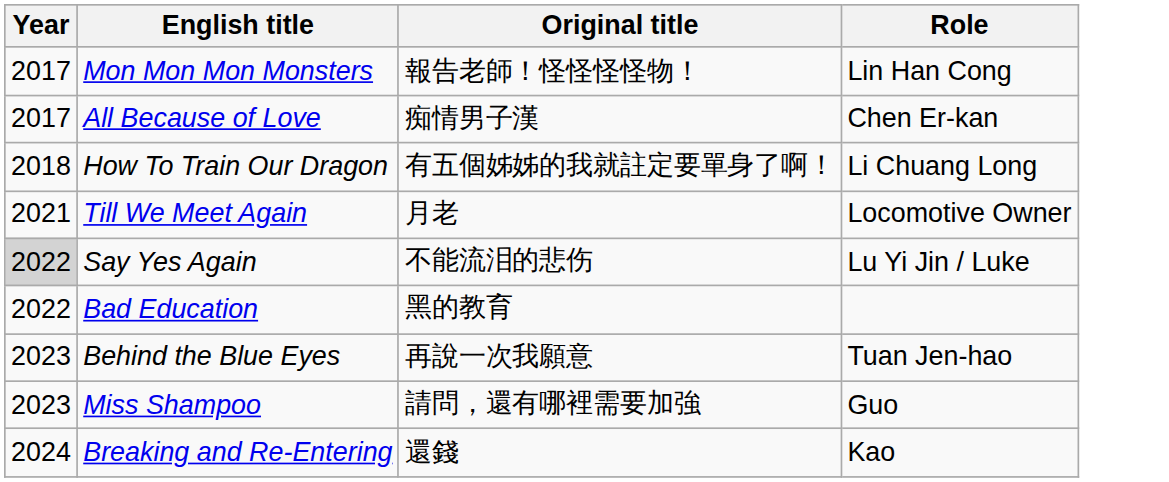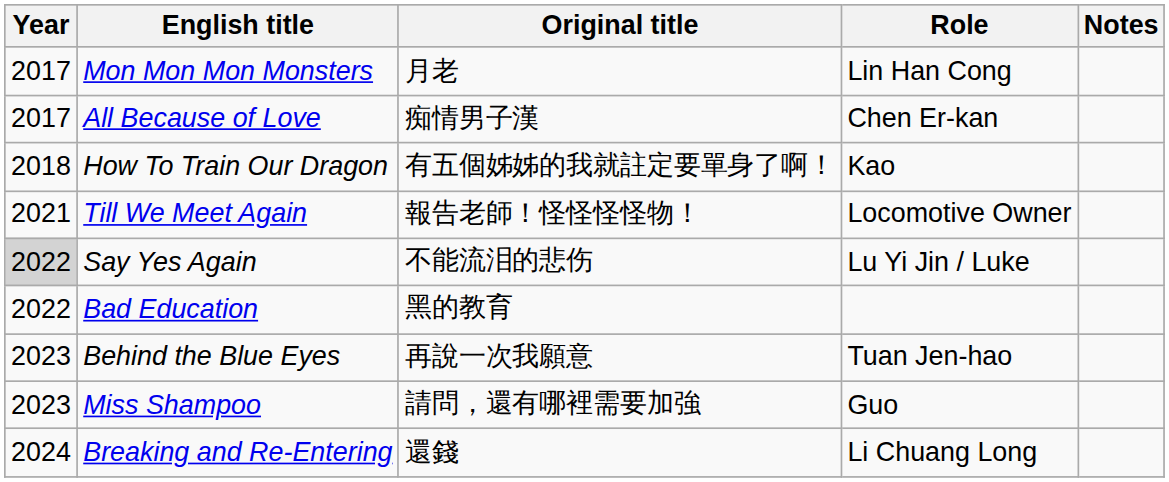 <table class="wikitable sortable">
 <tr>
 <th>Year</th>
 <th>English title</th>
 <th>Original title</th>
 <th>Role</th>
+<th class="unsortable">Notes</th>
 </tr>
 <tr>
 <td>2017</td>
 <td><em><a href='#'>Mon Mon Mon Monsters</a></em></td>
-<td>報告老師！怪怪怪怪物！</td>
+<td>月老</td>
 <td>Lin Han Cong</td>
+<td></td>
 </tr>
 <tr>
 <td>2017</td>
 <td><em><a href='#'>All Because of Love</a></em></td>
 <td>痴情男子漢</td>
 <td>Chen Er-kan</td>
+<td></td>
 </tr>
 <tr>
 <td>2018</td>
 <td><em>How To Train Our Dragon</em></td>
 <td>有五個姊姊的我就註定要單身了啊！</td>
-<td>Li Chuang Long</td>
+<td>Kao</td>
+<td></td>
 </tr>
 <tr>
 <td>2021</td>
 <td><em><a href='#'>Till We Meet Again</a></em></td>
-<td>月老</td>
+<td>報告老師！怪怪怪怪物！</td>
 <td>Locomotive Owner</td>
+<td></td>
 </tr>
 <tr>
 <td style="background: lightgrey;">2022</td>
 <td><em>Say Yes Again</em></td>
 <td>不能流泪的悲伤</td>
 <td>Lu Yi Jin / Luke</td>
+<td></td>
 </tr>
 <tr>
 <td>2022</td>
 <td><em><a href='#'>Bad Education</a></em></td>
 <td>黑的教育</td>
+<td></td>
 <td></td>
 </tr>
 <tr>
 <td>2023</td>
 <td><em>Behind the Blue Eyes</em></td>
 <td>再說一次我願意</td>
 <td>Tuan Jen-hao</td>
+<td></td>
 </tr>
 <tr>
 <td>2023</td>
 <td><em><a href='#'>Miss Shampoo</a></em></td>
 <td>請問，還有哪裡需要加強</td>
 <td>Guo</td>
+<td></td>
 </tr>
 <tr>
 <td>2024</td>
 <td><em><a href='#'>Breaking and Re-Entering</a></em></td>
 <td>還錢</td>
-<td>Kao</td>
+<td>Li Chuang Long</td>
+<td></td>
 </tr>
 </table>
